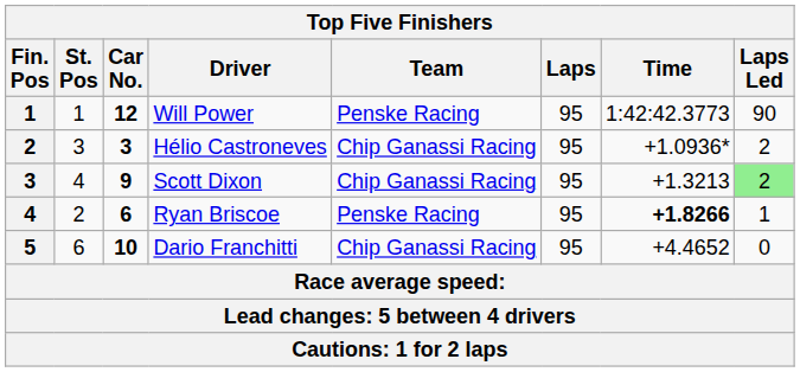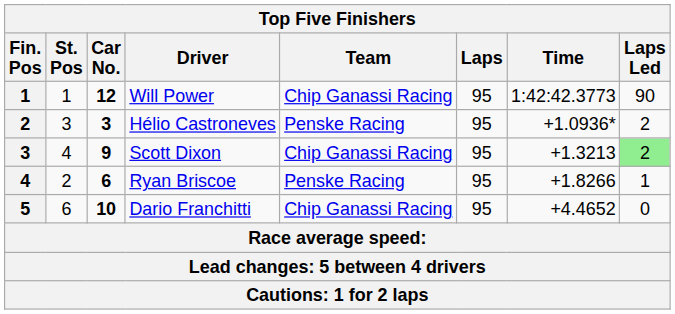 <table class="wikitable" style="font-size:95%;text-align:center">
 <tr>
 <th colspan=9>Top Five Finishers</th>
 </tr>
 <tr>
 <th>Fin.<br>Pos</th>
 <th>St.<br>Pos</th>
 <th>Car<br>No.</th>
 <th>Driver</th>
 <th>Team</th>
 <th>Laps</th>
 <th>Time</th>
 <th>Laps<br>Led</th>
 </tr>
 <tr>
 <th>1</th>
 <td>1</td>
 <td><strong>12</strong></td>
 <td style="text-align:left"> <a href='#'>Will Power</a></td>
-<td style="text-align:left"><a href='#'>Penske Racing</a></td>
+<td style="text-align:left"><a href='#'>Chip Ganassi Racing</a></td>
 <td>95</td>
 <td align=right>1:42:42.3773</td>
 <td>90</td>
 </tr>
 <tr>
 <th>2</th>
 <td>3</td>
 <td><strong>3</strong></td>
 <td style="text-align:left"> <a href='#'>Hélio Castroneves</a></td>
-<td style="text-align:left"><a href='#'>Chip Ganassi Racing</a></td>
+<td style="text-align:left"><a href='#'>Penske Racing</a></td>
 <td>95</td>
 <td align=right>+1.0936*</td>
 <td>2</td>
 </tr>
 <tr>
 <th>3</th>
 <td>4</td>
 <td><strong>9</strong></td>
 <td style="text-align:left"> <a href='#'>Scott Dixon</a></td>
 <td style="text-align:left"><a href='#'>Chip Ganassi Racing</a></td>
 <td>95</td>
 <td align=right>+1.3213</td>
 <td style="background: lightgreen;">2</td>
 </tr>
 <tr>
 <th>4</th>
 <td>2</td>
 <td><strong>6</strong></td>
 <td style="text-align:left"> <a href='#'>Ryan Briscoe</a></td>
 <td style="text-align:left"><a href='#'>Penske Racing</a></td>
 <td>95</td>
-<td align=right><strong>+1.8266</strong></td>
+<td align=right>+1.8266</td>
 <td>1</td>
 </tr>
 <tr>
 <th>5</th>
 <td>6</td>
 <td><strong>10</strong></td>
 <td style="text-align:left"> <a href='#'>Dario Franchitti</a></td>
 <td style="text-align:left"><a href='#'>Chip Ganassi Racing</a></td>
 <td>95</td>
 <td align=right>+4.4652</td>
 <td>0</td>
 </tr>
 <tr>
 <th colspan=9>Race average speed: </th>
 </tr>
 <tr>
 <th colspan=9>Lead changes: 5 between 4 drivers</th>
 </tr>
 <tr>
 <th colspan=9>Cautions: 1 for 2 laps</th>
 </tr>
 </table>
